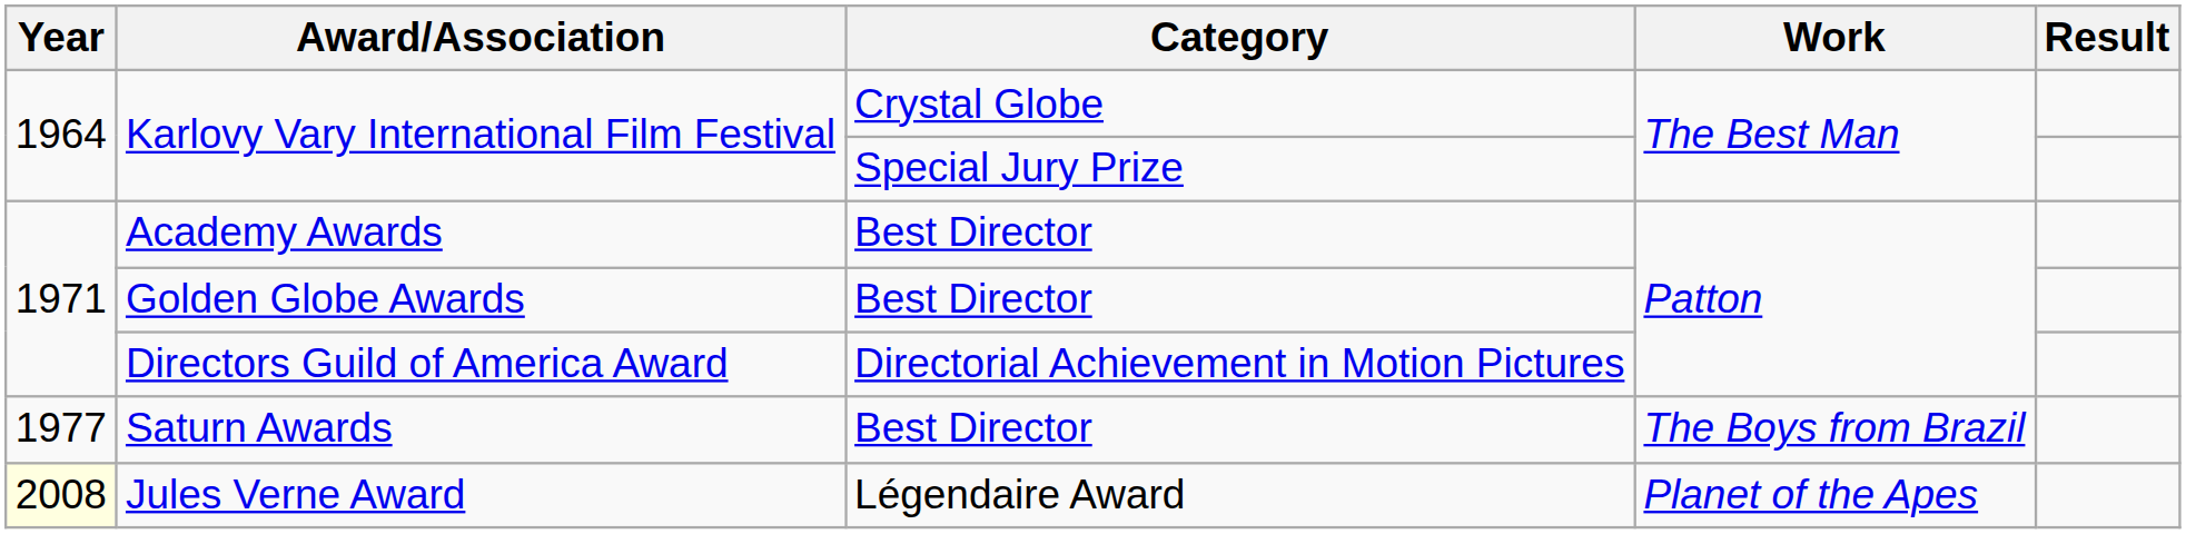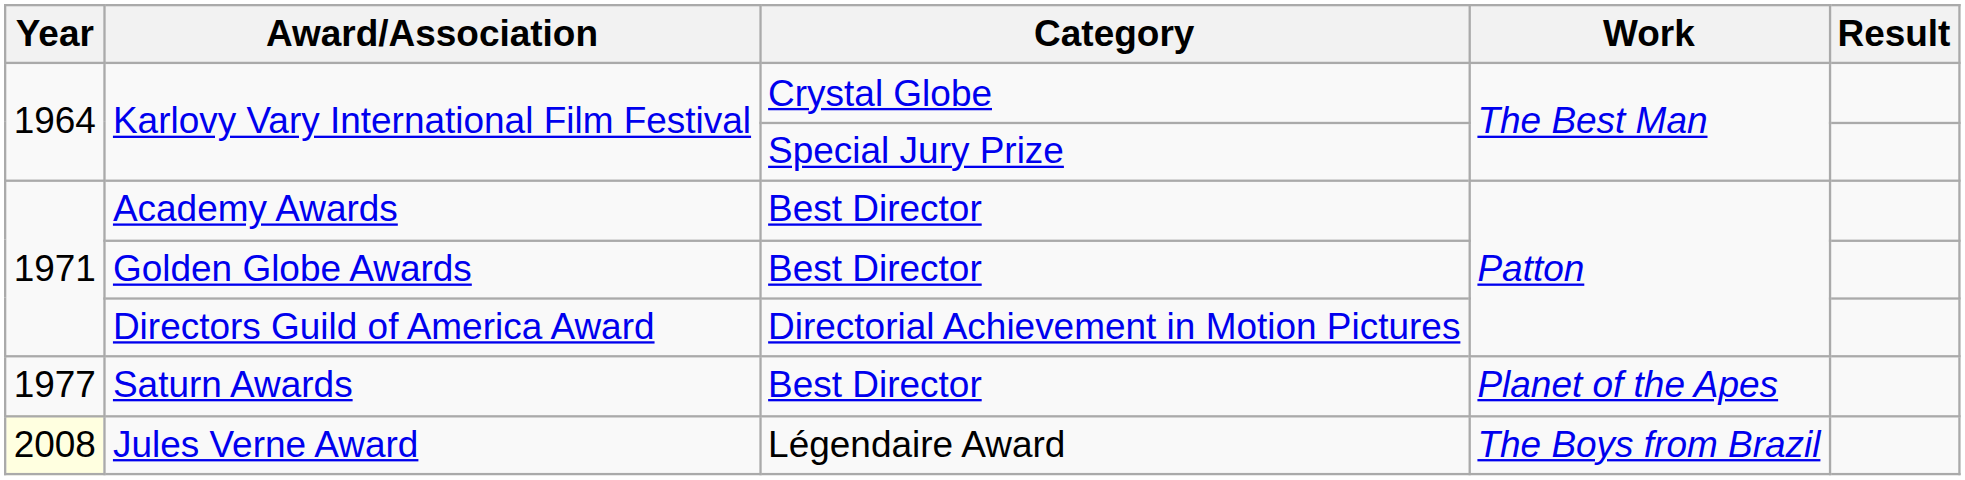 <table class="wikitable">
 <tr>
 <th>Year</th>
 <th>Award/Association</th>
 <th>Category</th>
 <th>Work</th>
 <th>Result</th>
 </tr>
 <tr>
 <td rowspan="2">1964</td>
 <td rowspan="2"><a href='#'>Karlovy Vary International Film Festival</a></td>
 <td><a href='#'>Crystal Globe</a></td>
 <td rowspan="2"><a href='#'><em>The Best Man</em></a></td>
 <td></td>
 </tr>
 <tr>
 <td><a href='#'>Special Jury Prize</a></td>
 <td></td>
 </tr>
 <tr>
 <td rowspan="3">1971</td>
 <td><a href='#'>Academy Awards</a></td>
 <td><a href='#'>Best Director</a></td>
 <td rowspan="3"><a href='#'><em>Patton</em></a></td>
 <td></td>
 </tr>
 <tr>
 <td><a href='#'>Golden Globe Awards</a></td>
 <td><a href='#'>Best Director</a></td>
 <td></td>
 </tr>
 <tr>
 <td><a href='#'>Directors Guild of America Award</a></td>
 <td><a href='#'>Directorial Achievement in Motion Pictures</a></td>
 <td></td>
 </tr>
 <tr>
 <td>1977</td>
 <td><a href='#'>Saturn Awards</a></td>
 <td><a href='#'>Best Director</a></td>
-<td><a href='#'><em>The Boys from Brazil</em></a></td>
+<td><a href='#'><em>Planet of the Apes</em></a></td>
 <td></td>
 </tr>
 <tr>
 <td style="background: lightyellow;">2008</td>
 <td><a href='#'>Jules Verne Award</a></td>
 <td>Légendaire Award</td>
-<td><a href='#'><em>Planet of the Apes</em></a></td>
+<td><a href='#'><em>The Boys from Brazil</em></a></td>
 <td></td>
 </tr>
 </table>
